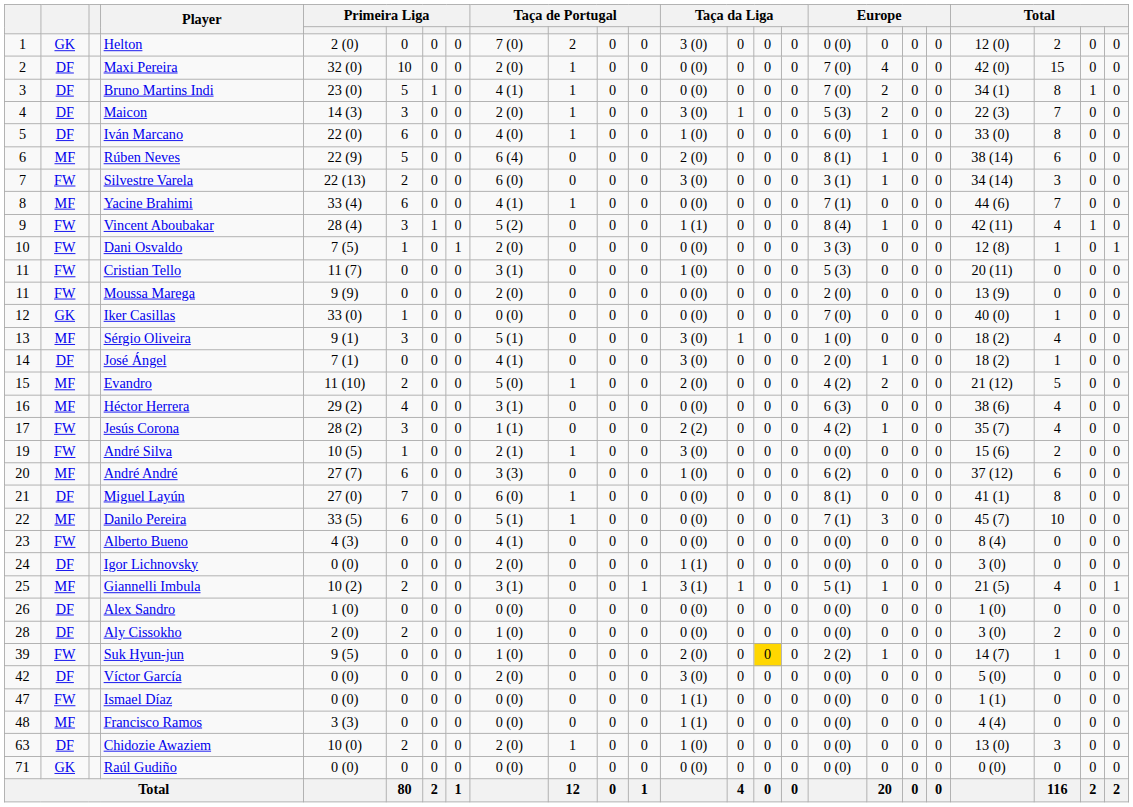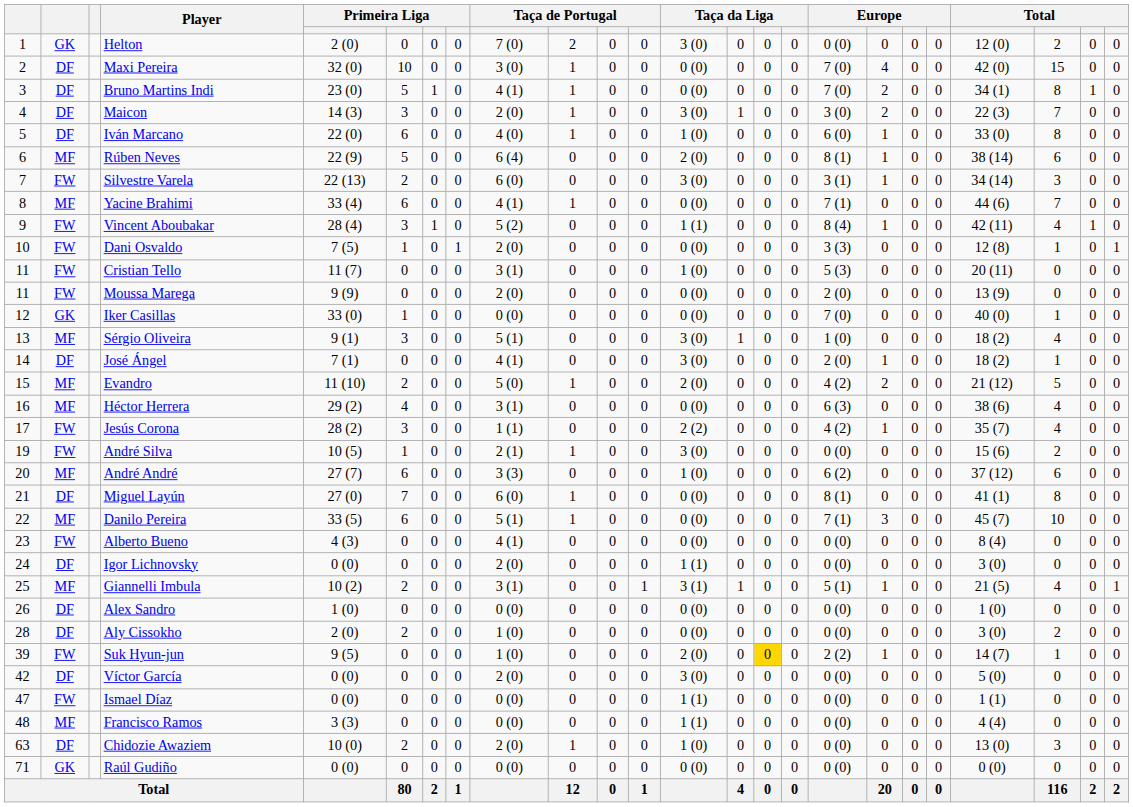 <table class=wikitable style="text-align:center; width:100%">
 <tr>
 <th rowspan=2></th>
 <th rowspan=2></th>
 <th rowspan=2></th>
 <th rowspan=2>Player</th>
 <th colspan=4>Primeira Liga</th>
 <th colspan=4>Taça de Portugal</th>
 <th colspan=4>Taça da Liga</th>
 <th colspan=4>Europe</th>
 <th colspan=4>Total</th>
 </tr>
 <tr>
 <th></th>
 <th></th>
 <th></th>
 <th></th>
 <th></th>
 <th></th>
 <th></th>
 <th></th>
 <th></th>
 <th></th>
 <th></th>
 <th></th>
 <th></th>
 <th></th>
 <th></th>
 <th></th>
 <th></th>
 <th></th>
 <th></th>
 <th></th>
 </tr>
 <tr>
 <td>1</td>
 <td><a href='#'>GK</a></td>
 <td></td>
 <td align=left><a href='#'>Helton</a></td>
 <td>2 (0)</td>
 <td>0</td>
 <td>0</td>
 <td>0</td>
 <td>7 (0)</td>
 <td>2</td>
 <td>0</td>
 <td>0</td>
 <td>3 (0)</td>
 <td>0</td>
 <td>0</td>
 <td>0</td>
 <td>0 (0)</td>
 <td>0</td>
 <td>0</td>
 <td>0</td>
 <td>12 (0)</td>
 <td>2</td>
 <td>0</td>
 <td>0</td>
 </tr>
 <tr>
 <td>2</td>
 <td><a href='#'>DF</a></td>
 <td></td>
 <td align=left><a href='#'>Maxi Pereira</a></td>
 <td>32 (0)</td>
 <td>10</td>
 <td>0</td>
 <td>0</td>
-<td>2 (0)</td>
+<td>3 (0)</td>
 <td>1</td>
 <td>0</td>
 <td>0</td>
 <td>0 (0)</td>
 <td>0</td>
 <td>0</td>
 <td>0</td>
 <td>7 (0)</td>
 <td>4</td>
 <td>0</td>
 <td>0</td>
 <td>42 (0)</td>
 <td>15</td>
 <td>0</td>
 <td>0</td>
 </tr>
 <tr>
 <td>3</td>
 <td><a href='#'>DF</a></td>
 <td></td>
 <td align=left><a href='#'>Bruno Martins Indi</a></td>
 <td>23 (0)</td>
 <td>5</td>
 <td>1</td>
 <td>0</td>
 <td>4 (1)</td>
 <td>1</td>
 <td>0</td>
 <td>0</td>
 <td>0 (0)</td>
 <td>0</td>
 <td>0</td>
 <td>0</td>
 <td>7 (0)</td>
 <td>2</td>
 <td>0</td>
 <td>0</td>
 <td>34 (1)</td>
 <td>8</td>
 <td>1</td>
 <td>0</td>
 </tr>
 <tr>
 <td>4</td>
 <td><a href='#'>DF</a></td>
 <td></td>
 <td align=left><a href='#'>Maicon</a></td>
 <td>14 (3)</td>
 <td>3</td>
 <td>0</td>
 <td>0</td>
 <td>2 (0)</td>
 <td>1</td>
 <td>0</td>
 <td>0</td>
 <td>3 (0)</td>
 <td>1</td>
 <td>0</td>
 <td>0</td>
-<td>5 (3)</td>
+<td>3 (0)</td>
 <td>2</td>
 <td>0</td>
 <td>0</td>
 <td>22 (3)</td>
 <td>7</td>
 <td>0</td>
 <td>0</td>
 </tr>
 <tr>
 <td>5</td>
 <td><a href='#'>DF</a></td>
 <td></td>
 <td align=left><a href='#'>Iván Marcano</a></td>
 <td>22 (0)</td>
 <td>6</td>
 <td>0</td>
 <td>0</td>
 <td>4 (0)</td>
 <td>1</td>
 <td>0</td>
 <td>0</td>
 <td>1 (0)</td>
 <td>0</td>
 <td>0</td>
 <td>0</td>
 <td>6 (0)</td>
 <td>1</td>
 <td>0</td>
 <td>0</td>
 <td>33 (0)</td>
 <td>8</td>
 <td>0</td>
 <td>0</td>
 </tr>
 <tr>
 <td>6</td>
 <td><a href='#'>MF</a></td>
 <td></td>
 <td align=left><a href='#'>Rúben Neves</a></td>
 <td>22 (9)</td>
 <td>5</td>
 <td>0</td>
 <td>0</td>
 <td>6 (4)</td>
 <td>0</td>
 <td>0</td>
 <td>0</td>
 <td>2 (0)</td>
 <td>0</td>
 <td>0</td>
 <td>0</td>
 <td>8 (1)</td>
 <td>1</td>
 <td>0</td>
 <td>0</td>
 <td>38 (14)</td>
 <td>6</td>
 <td>0</td>
 <td>0</td>
 </tr>
 <tr>
 <td>7</td>
 <td><a href='#'>FW</a></td>
 <td></td>
 <td align=left><a href='#'>Silvestre Varela</a></td>
 <td>22 (13)</td>
 <td>2</td>
 <td>0</td>
 <td>0</td>
 <td>6 (0)</td>
 <td>0</td>
 <td>0</td>
 <td>0</td>
 <td>3 (0)</td>
 <td>0</td>
 <td>0</td>
 <td>0</td>
 <td>3 (1)</td>
 <td>1</td>
 <td>0</td>
 <td>0</td>
 <td>34 (14)</td>
 <td>3</td>
 <td>0</td>
 <td>0</td>
 </tr>
 <tr>
 <td>8</td>
 <td><a href='#'>MF</a></td>
 <td></td>
 <td align=left><a href='#'>Yacine Brahimi</a></td>
 <td>33 (4)</td>
 <td>6</td>
 <td>0</td>
 <td>0</td>
 <td>4 (1)</td>
 <td>1</td>
 <td>0</td>
 <td>0</td>
 <td>0 (0)</td>
 <td>0</td>
 <td>0</td>
 <td>0</td>
 <td>7 (1)</td>
 <td>0</td>
 <td>0</td>
 <td>0</td>
 <td>44 (6)</td>
 <td>7</td>
 <td>0</td>
 <td>0</td>
 </tr>
 <tr>
 <td>9</td>
 <td><a href='#'>FW</a></td>
 <td></td>
 <td align=left><a href='#'>Vincent Aboubakar</a></td>
 <td>28 (4)</td>
 <td>3</td>
 <td>1</td>
 <td>0</td>
 <td>5 (2)</td>
 <td>0</td>
 <td>0</td>
 <td>0</td>
 <td>1 (1)</td>
 <td>0</td>
 <td>0</td>
 <td>0</td>
 <td>8 (4)</td>
 <td>1</td>
 <td>0</td>
 <td>0</td>
 <td>42 (11)</td>
 <td>4</td>
 <td>1</td>
 <td>0</td>
 </tr>
 <tr>
 <td>10</td>
 <td><a href='#'>FW</a></td>
 <td></td>
 <td align=left><a href='#'>Dani Osvaldo</a></td>
 <td>7 (5)</td>
 <td>1</td>
 <td>0</td>
 <td>1</td>
 <td>2 (0)</td>
 <td>0</td>
 <td>0</td>
 <td>0</td>
 <td>0 (0)</td>
 <td>0</td>
 <td>0</td>
 <td>0</td>
 <td>3 (3)</td>
 <td>0</td>
 <td>0</td>
 <td>0</td>
 <td>12 (8)</td>
 <td>1</td>
 <td>0</td>
 <td>1</td>
 </tr>
 <tr>
 <td>11</td>
 <td><a href='#'>FW</a></td>
 <td></td>
 <td align=left><a href='#'>Cristian Tello</a></td>
 <td>11 (7)</td>
 <td>0</td>
 <td>0</td>
 <td>0</td>
 <td>3 (1)</td>
 <td>0</td>
 <td>0</td>
 <td>0</td>
 <td>1 (0)</td>
 <td>0</td>
 <td>0</td>
 <td>0</td>
 <td>5 (3)</td>
 <td>0</td>
 <td>0</td>
 <td>0</td>
 <td>20 (11)</td>
 <td>0</td>
 <td>0</td>
 <td>0</td>
 </tr>
 <tr>
 <td>11</td>
 <td><a href='#'>FW</a></td>
 <td></td>
 <td align=left><a href='#'>Moussa Marega</a></td>
 <td>9 (9)</td>
 <td>0</td>
 <td>0</td>
 <td>0</td>
 <td>2 (0)</td>
 <td>0</td>
 <td>0</td>
 <td>0</td>
 <td>0 (0)</td>
 <td>0</td>
 <td>0</td>
 <td>0</td>
 <td>2 (0)</td>
 <td>0</td>
 <td>0</td>
 <td>0</td>
 <td>13 (9)</td>
 <td>0</td>
 <td>0</td>
 <td>0</td>
 </tr>
 <tr>
 <td>12</td>
 <td><a href='#'>GK</a></td>
 <td></td>
 <td align=left><a href='#'>Iker Casillas</a></td>
 <td>33 (0)</td>
 <td>1</td>
 <td>0</td>
 <td>0</td>
 <td>0 (0)</td>
 <td>0</td>
 <td>0</td>
 <td>0</td>
 <td>0 (0)</td>
 <td>0</td>
 <td>0</td>
 <td>0</td>
 <td>7 (0)</td>
 <td>0</td>
 <td>0</td>
 <td>0</td>
 <td>40 (0)</td>
 <td>1</td>
 <td>0</td>
 <td>0</td>
 </tr>
 <tr>
 <td>13</td>
 <td><a href='#'>MF</a></td>
 <td></td>
 <td align=left><a href='#'>Sérgio Oliveira</a></td>
 <td>9 (1)</td>
 <td>3</td>
 <td>0</td>
 <td>0</td>
 <td>5 (1)</td>
 <td>0</td>
 <td>0</td>
 <td>0</td>
 <td>3 (0)</td>
 <td>1</td>
 <td>0</td>
 <td>0</td>
 <td>1 (0)</td>
 <td>0</td>
 <td>0</td>
 <td>0</td>
 <td>18 (2)</td>
 <td>4</td>
 <td>0</td>
 <td>0</td>
 </tr>
 <tr>
 <td>14</td>
 <td><a href='#'>DF</a></td>
 <td></td>
 <td align=left><a href='#'>José Ángel</a></td>
 <td>7 (1)</td>
 <td>0</td>
 <td>0</td>
 <td>0</td>
 <td>4 (1)</td>
 <td>0</td>
 <td>0</td>
 <td>0</td>
 <td>3 (0)</td>
 <td>0</td>
 <td>0</td>
 <td>0</td>
 <td>2 (0)</td>
 <td>1</td>
 <td>0</td>
 <td>0</td>
 <td>18 (2)</td>
 <td>1</td>
 <td>0</td>
 <td>0</td>
 </tr>
 <tr>
 <td>15</td>
 <td><a href='#'>MF</a></td>
 <td></td>
 <td align=left><a href='#'>Evandro</a></td>
 <td>11 (10)</td>
 <td>2</td>
 <td>0</td>
 <td>0</td>
 <td>5 (0)</td>
 <td>1</td>
 <td>0</td>
 <td>0</td>
 <td>2 (0)</td>
 <td>0</td>
 <td>0</td>
 <td>0</td>
 <td>4 (2)</td>
 <td>2</td>
 <td>0</td>
 <td>0</td>
 <td>21 (12)</td>
 <td>5</td>
 <td>0</td>
 <td>0</td>
 </tr>
 <tr>
 <td>16</td>
 <td><a href='#'>MF</a></td>
 <td></td>
 <td align=left><a href='#'>Héctor Herrera</a></td>
 <td>29 (2)</td>
 <td>4</td>
 <td>0</td>
 <td>0</td>
 <td>3 (1)</td>
 <td>0</td>
 <td>0</td>
 <td>0</td>
 <td>0 (0)</td>
 <td>0</td>
 <td>0</td>
 <td>0</td>
 <td>6 (3)</td>
 <td>0</td>
 <td>0</td>
 <td>0</td>
 <td>38 (6)</td>
 <td>4</td>
 <td>0</td>
 <td>0</td>
 </tr>
 <tr>
 <td>17</td>
 <td><a href='#'>FW</a></td>
 <td></td>
 <td align=left><a href='#'>Jesús Corona</a></td>
 <td>28 (2)</td>
 <td>3</td>
 <td>0</td>
 <td>0</td>
 <td>1 (1)</td>
 <td>0</td>
 <td>0</td>
 <td>0</td>
 <td>2 (2)</td>
 <td>0</td>
 <td>0</td>
 <td>0</td>
 <td>4 (2)</td>
 <td>1</td>
 <td>0</td>
 <td>0</td>
 <td>35 (7)</td>
 <td>4</td>
 <td>0</td>
 <td>0</td>
 </tr>
 <tr>
 <td>19</td>
 <td><a href='#'>FW</a></td>
 <td></td>
 <td align=left><a href='#'>André Silva</a></td>
 <td>10 (5)</td>
 <td>1</td>
 <td>0</td>
 <td>0</td>
 <td>2 (1)</td>
 <td>1</td>
 <td>0</td>
 <td>0</td>
 <td>3 (0)</td>
 <td>0</td>
 <td>0</td>
 <td>0</td>
 <td>0 (0)</td>
 <td>0</td>
 <td>0</td>
 <td>0</td>
 <td>15 (6)</td>
 <td>2</td>
 <td>0</td>
 <td>0</td>
 </tr>
 <tr>
 <td>20</td>
 <td><a href='#'>MF</a></td>
 <td></td>
 <td align=left><a href='#'>André André</a></td>
 <td>27 (7)</td>
 <td>6</td>
 <td>0</td>
 <td>0</td>
 <td>3 (3)</td>
 <td>0</td>
 <td>0</td>
 <td>0</td>
 <td>1 (0)</td>
 <td>0</td>
 <td>0</td>
 <td>0</td>
 <td>6 (2)</td>
 <td>0</td>
 <td>0</td>
 <td>0</td>
 <td>37 (12)</td>
 <td>6</td>
 <td>0</td>
 <td>0</td>
 </tr>
 <tr>
 <td>21</td>
 <td><a href='#'>DF</a></td>
 <td></td>
 <td align=left><a href='#'>Miguel Layún</a></td>
 <td>27 (0)</td>
 <td>7</td>
 <td>0</td>
 <td>0</td>
 <td>6 (0)</td>
 <td>1</td>
 <td>0</td>
 <td>0</td>
 <td>0 (0)</td>
 <td>0</td>
 <td>0</td>
 <td>0</td>
 <td>8 (1)</td>
 <td>0</td>
 <td>0</td>
 <td>0</td>
 <td>41 (1)</td>
 <td>8</td>
 <td>0</td>
 <td>0</td>
 </tr>
 <tr>
 <td>22</td>
 <td><a href='#'>MF</a></td>
 <td></td>
 <td align=left><a href='#'>Danilo Pereira</a></td>
 <td>33 (5)</td>
 <td>6</td>
 <td>0</td>
 <td>0</td>
 <td>5 (1)</td>
 <td>1</td>
 <td>0</td>
 <td>0</td>
 <td>0 (0)</td>
 <td>0</td>
 <td>0</td>
 <td>0</td>
 <td>7 (1)</td>
 <td>3</td>
 <td>0</td>
 <td>0</td>
 <td>45 (7)</td>
 <td>10</td>
 <td>0</td>
 <td>0</td>
 </tr>
 <tr>
 <td>23</td>
 <td><a href='#'>FW</a></td>
 <td></td>
 <td align=left><a href='#'>Alberto Bueno</a></td>
 <td>4 (3)</td>
 <td>0</td>
 <td>0</td>
 <td>0</td>
 <td>4 (1)</td>
 <td>0</td>
 <td>0</td>
 <td>0</td>
 <td>0 (0)</td>
 <td>0</td>
 <td>0</td>
 <td>0</td>
 <td>0 (0)</td>
 <td>0</td>
 <td>0</td>
 <td>0</td>
 <td>8 (4)</td>
 <td>0</td>
 <td>0</td>
 <td>0</td>
 </tr>
 <tr>
 <td>24</td>
 <td><a href='#'>DF</a></td>
 <td></td>
 <td align=left><a href='#'>Igor Lichnovsky</a></td>
 <td>0 (0)</td>
 <td>0</td>
 <td>0</td>
 <td>0</td>
 <td>2 (0)</td>
 <td>0</td>
 <td>0</td>
 <td>0</td>
 <td>1 (1)</td>
 <td>0</td>
 <td>0</td>
 <td>0</td>
 <td>0 (0)</td>
 <td>0</td>
 <td>0</td>
 <td>0</td>
 <td>3 (0)</td>
 <td>0</td>
 <td>0</td>
 <td>0</td>
 </tr>
 <tr>
 <td>25</td>
 <td><a href='#'>MF</a></td>
 <td></td>
 <td align=left><a href='#'>Giannelli Imbula</a></td>
 <td>10 (2)</td>
 <td>2</td>
 <td>0</td>
 <td>0</td>
 <td>3 (1)</td>
 <td>0</td>
 <td>0</td>
 <td>1</td>
 <td>3 (1)</td>
 <td>1</td>
 <td>0</td>
 <td>0</td>
 <td>5 (1)</td>
 <td>1</td>
 <td>0</td>
 <td>0</td>
 <td>21 (5)</td>
 <td>4</td>
 <td>0</td>
 <td>1</td>
 </tr>
 <tr>
 <td>26</td>
 <td><a href='#'>DF</a></td>
 <td></td>
 <td align=left><a href='#'>Alex Sandro</a></td>
 <td>1 (0)</td>
 <td>0</td>
 <td>0</td>
 <td>0</td>
 <td>0 (0)</td>
 <td>0</td>
 <td>0</td>
 <td>0</td>
 <td>0 (0)</td>
 <td>0</td>
 <td>0</td>
 <td>0</td>
 <td>0 (0)</td>
 <td>0</td>
 <td>0</td>
 <td>0</td>
 <td>1 (0)</td>
 <td>0</td>
 <td>0</td>
 <td>0</td>
 </tr>
 <tr>
 <td>28</td>
 <td><a href='#'>DF</a></td>
 <td></td>
 <td align=left><a href='#'>Aly Cissokho</a></td>
 <td>2 (0)</td>
 <td>2</td>
 <td>0</td>
 <td>0</td>
 <td>1 (0)</td>
 <td>0</td>
 <td>0</td>
 <td>0</td>
 <td>0 (0)</td>
 <td>0</td>
 <td>0</td>
 <td>0</td>
 <td>0 (0)</td>
 <td>0</td>
 <td>0</td>
 <td>0</td>
 <td>3 (0)</td>
 <td>2</td>
 <td>0</td>
 <td>0</td>
 </tr>
 <tr>
 <td>39</td>
 <td><a href='#'>FW</a></td>
 <td></td>
 <td align=left><a href='#'>Suk Hyun-jun</a></td>
 <td>9 (5)</td>
 <td>0</td>
 <td>0</td>
 <td>0</td>
 <td>1 (0)</td>
 <td>0</td>
 <td>0</td>
 <td>0</td>
 <td>2 (0)</td>
 <td>0</td>
 <td style="background: gold;">0</td>
 <td>0</td>
 <td>2 (2)</td>
 <td>1</td>
 <td>0</td>
 <td>0</td>
 <td>14 (7)</td>
 <td>1</td>
 <td>0</td>
 <td>0</td>
 </tr>
 <tr>
 <td>42</td>
 <td><a href='#'>DF</a></td>
 <td></td>
 <td align=left><a href='#'>Víctor García</a></td>
 <td>0 (0)</td>
 <td>0</td>
 <td>0</td>
 <td>0</td>
 <td>2 (0)</td>
 <td>0</td>
 <td>0</td>
 <td>0</td>
 <td>3 (0)</td>
 <td>0</td>
 <td>0</td>
 <td>0</td>
 <td>0 (0)</td>
 <td>0</td>
 <td>0</td>
 <td>0</td>
 <td>5 (0)</td>
 <td>0</td>
 <td>0</td>
 <td>0</td>
 </tr>
 <tr>
 <td>47</td>
 <td><a href='#'>FW</a></td>
 <td></td>
 <td align=left><a href='#'>Ismael Díaz</a></td>
 <td>0 (0)</td>
 <td>0</td>
 <td>0</td>
 <td>0</td>
 <td>0 (0)</td>
 <td>0</td>
 <td>0</td>
 <td>0</td>
 <td>1 (1)</td>
 <td>0</td>
 <td>0</td>
 <td>0</td>
 <td>0 (0)</td>
 <td>0</td>
 <td>0</td>
 <td>0</td>
 <td>1 (1)</td>
 <td>0</td>
 <td>0</td>
 <td>0</td>
 </tr>
 <tr>
 <td>48</td>
 <td><a href='#'>MF</a></td>
 <td></td>
 <td align=left><a href='#'>Francisco Ramos</a></td>
 <td>3 (3)</td>
 <td>0</td>
 <td>0</td>
 <td>0</td>
 <td>0 (0)</td>
 <td>0</td>
 <td>0</td>
 <td>0</td>
 <td>1 (1)</td>
 <td>0</td>
 <td>0</td>
 <td>0</td>
 <td>0 (0)</td>
 <td>0</td>
 <td>0</td>
 <td>0</td>
 <td>4 (4)</td>
 <td>0</td>
 <td>0</td>
 <td>0</td>
 </tr>
 <tr>
 <td>63</td>
 <td><a href='#'>DF</a></td>
 <td></td>
 <td align=left><a href='#'>Chidozie Awaziem</a></td>
 <td>10 (0)</td>
 <td>2</td>
 <td>0</td>
 <td>0</td>
 <td>2 (0)</td>
 <td>1</td>
 <td>0</td>
 <td>0</td>
 <td>1 (0)</td>
 <td>0</td>
 <td>0</td>
 <td>0</td>
 <td>0 (0)</td>
 <td>0</td>
 <td>0</td>
 <td>0</td>
 <td>13 (0)</td>
 <td>3</td>
 <td>0</td>
 <td>0</td>
 </tr>
 <tr>
 <td>71</td>
 <td><a href='#'>GK</a></td>
 <td></td>
 <td align=left><a href='#'>Raúl Gudiño</a></td>
 <td>0 (0)</td>
 <td>0</td>
 <td>0</td>
 <td>0</td>
 <td>0 (0)</td>
 <td>0</td>
 <td>0</td>
 <td>0</td>
 <td>0 (0)</td>
 <td>0</td>
 <td>0</td>
 <td>0</td>
 <td>0 (0)</td>
 <td>0</td>
 <td>0</td>
 <td>0</td>
 <td>0 (0)</td>
 <td>0</td>
 <td>0</td>
 <td>0</td>
 </tr>
 <tr>
 <th colspan=4>Total<br></th>
 <th> </th>
 <th>80</th>
 <th>2</th>
 <th>1<br></th>
 <th> </th>
 <th>12</th>
 <th>0</th>
 <th>1<br></th>
 <th> </th>
 <th>4</th>
 <th>0</th>
 <th>0<br></th>
 <th> </th>
 <th>20</th>
 <th>0</th>
 <th>0<br></th>
 <th> </th>
 <th>116</th>
 <th>2</th>
 <th>2</th>
 </tr>
 </table>
